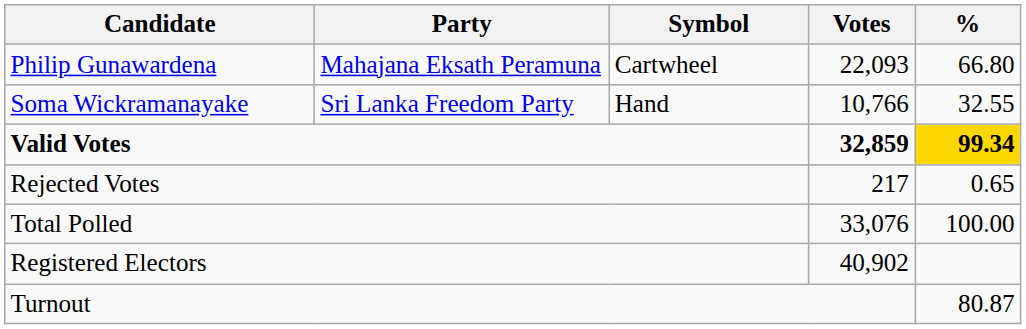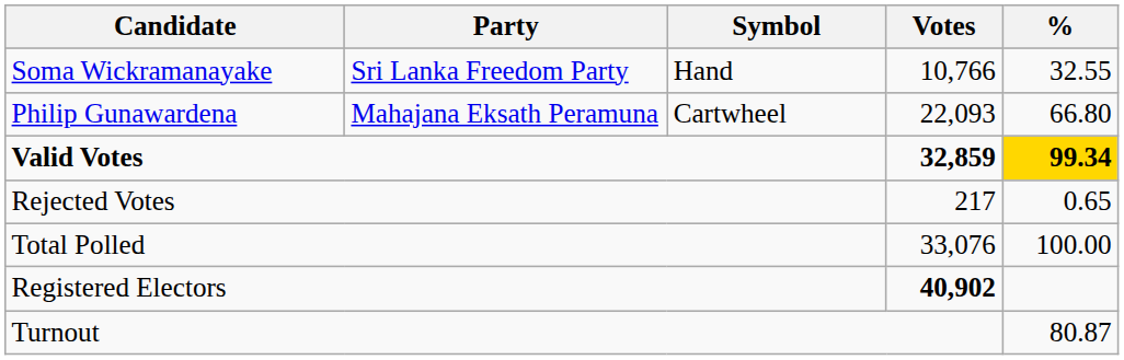 <table class="wikitable" border="1" style="text-align:right;">
 <tr>
 <th align=left width="190">Candidate</th>
 <th align=left width="180">Party</th>
 <th align=left width="120">Symbol</th>
 <th align=left width="60">Votes</th>
 <th align=left width="60">%</th>
 </tr>
 <tr>
+<td align=left><a href='#'>Soma Wickramanayake</a></td>
+<td align=left><a href='#'>Sri Lanka Freedom Party</a></td>
+<td align=left>Hand</td>
+<td align=right>10,766</td>
+<td align=right>32.55</td>
+</tr>
+<tr>
 <td align=left><a href='#'>Philip Gunawardena</a></td>
 <td align=left><a href='#'>Mahajana Eksath Peramuna</a></td>
 <td align=left>Cartwheel</td>
 <td align=right>22,093</td>
 <td align=right>66.80</td>
-</tr>
-<tr>
-<td align=left><a href='#'>Soma Wickramanayake</a></td>
-<td align=left><a href='#'>Sri Lanka Freedom Party</a></td>
-<td align=left>Hand</td>
-<td align=right>10,766</td>
-<td align=right>32.55</td>
 </tr>
 <tr>
 <td align=left colspan=3><strong>Valid Votes</strong></td>
 <td align=right><strong>32,859</strong></td>
 <td align=right style="background: gold;"><strong>99.34</strong></td>
 </tr>
 <tr>
 <td align=left colspan=3>Rejected Votes</td>
 <td align=right>217</td>
 <td align=right>0.65</td>
 </tr>
 <tr>
 <td align=left colspan=3>Total Polled</td>
 <td align=right>33,076</td>
 <td align=right>100.00</td>
 </tr>
 <tr>
 <td align=left colspan=3>Registered Electors</td>
-<td align=right>40,902</td>
+<td align=right><strong>40,902</strong></td>
 <td></td>
 </tr>
 <tr>
 <td align=left colspan=4>Turnout</td>
 <td align=right>80.87</td>
 </tr>
 </table>
